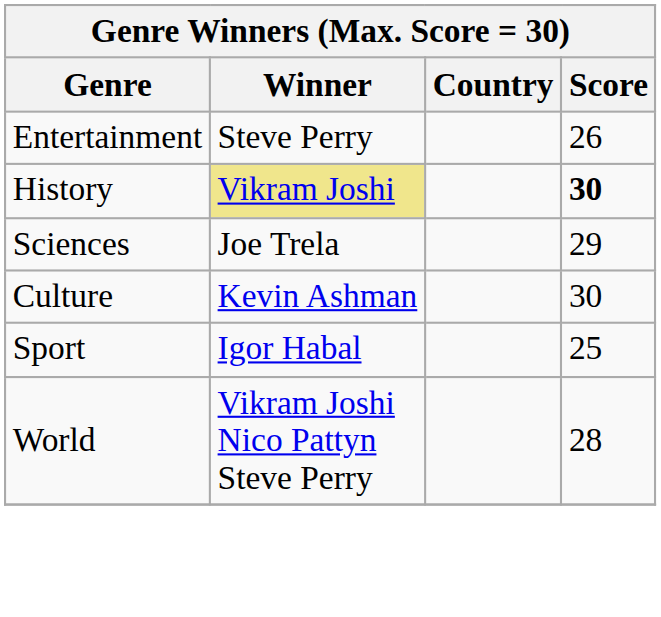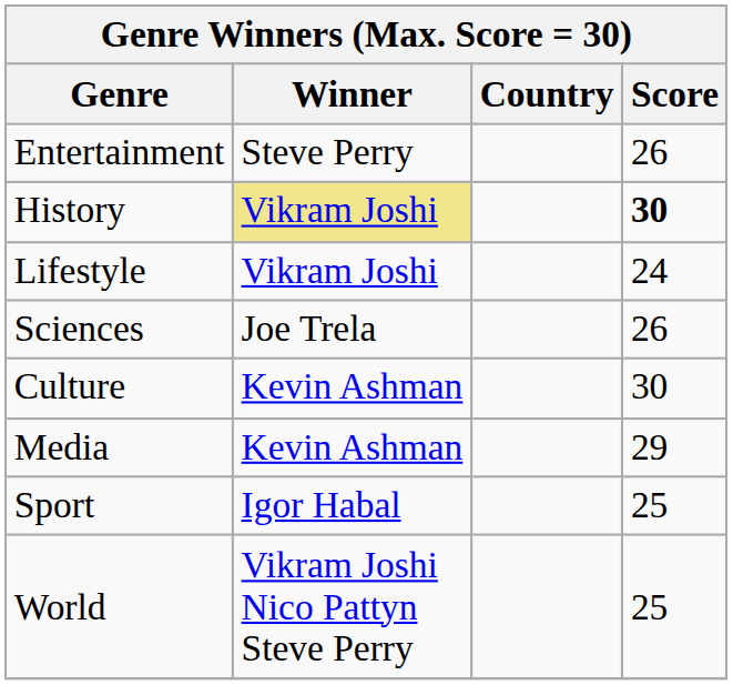 <table class="wikitable">
 <tr>
 <th colspan="4">Genre Winners (Max. Score = 30)</th>
 </tr>
 <tr>
 <th>Genre</th>
 <th>Winner</th>
 <th>Country</th>
 <th>Score</th>
 </tr>
 <tr>
 <td>Entertainment</td>
 <td>Steve Perry</td>
 <td></td>
 <td>26</td>
 </tr>
 <tr>
 <td>History</td>
 <td style="background: khaki;"><a href='#'>Vikram Joshi</a></td>
 <td></td>
 <td><strong>30</strong></td>
 </tr>
 <tr>
+<td>Lifestyle</td>
+<td><a href='#'>Vikram Joshi</a></td>
+<td></td>
+<td>24</td>
+</tr>
+<tr>
 <td>Sciences</td>
 <td>Joe Trela</td>
 <td></td>
-<td>29</td>
+<td>26</td>
 </tr>
 <tr>
 <td>Culture</td>
 <td><a href='#'>Kevin Ashman</a></td>
 <td></td>
 <td>30</td>
+</tr>
+<tr>
+<td>Media</td>
+<td><a href='#'>Kevin Ashman</a></td>
+<td></td>
+<td>29</td>
 </tr>
 <tr>
 <td>Sport</td>
 <td><a href='#'>Igor Habal</a></td>
 <td></td>
 <td>25</td>
 </tr>
 <tr>
 <td>World</td>
 <td><a href='#'>Vikram Joshi</a> <br> <a href='#'>Nico Pattyn</a> <br> Steve Perry</td>
 <td> <br>  <br> </td>
-<td>28</td>
+<td>25</td>
 </tr>
 <tr>
 </tr>
 </table>
